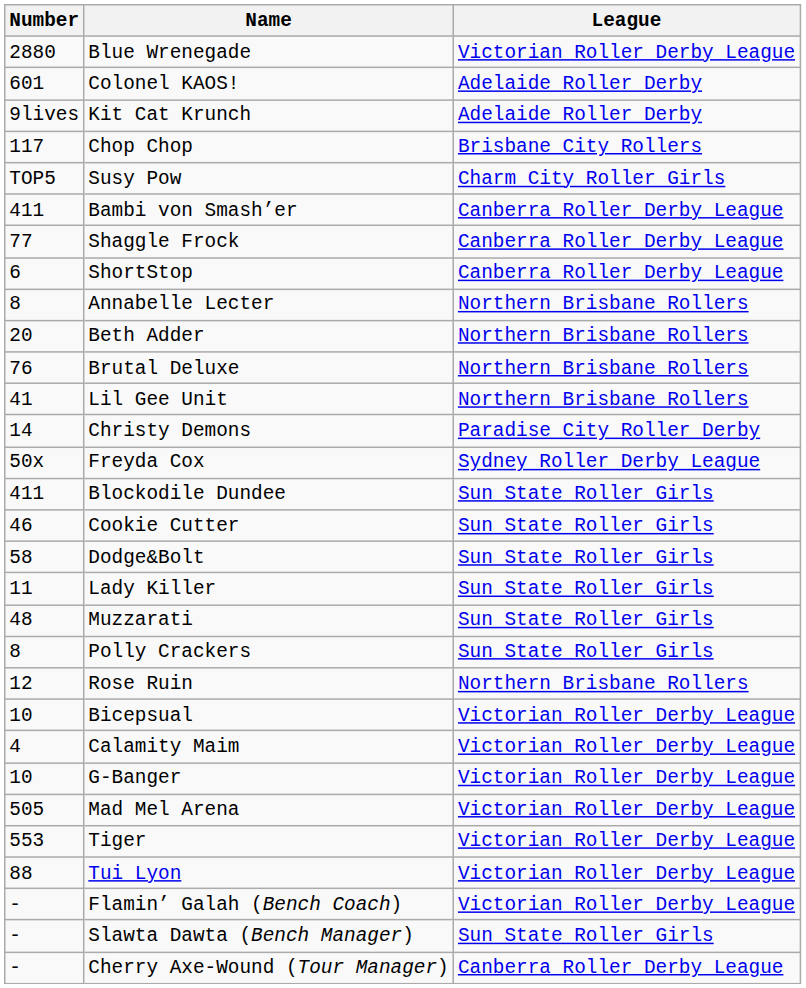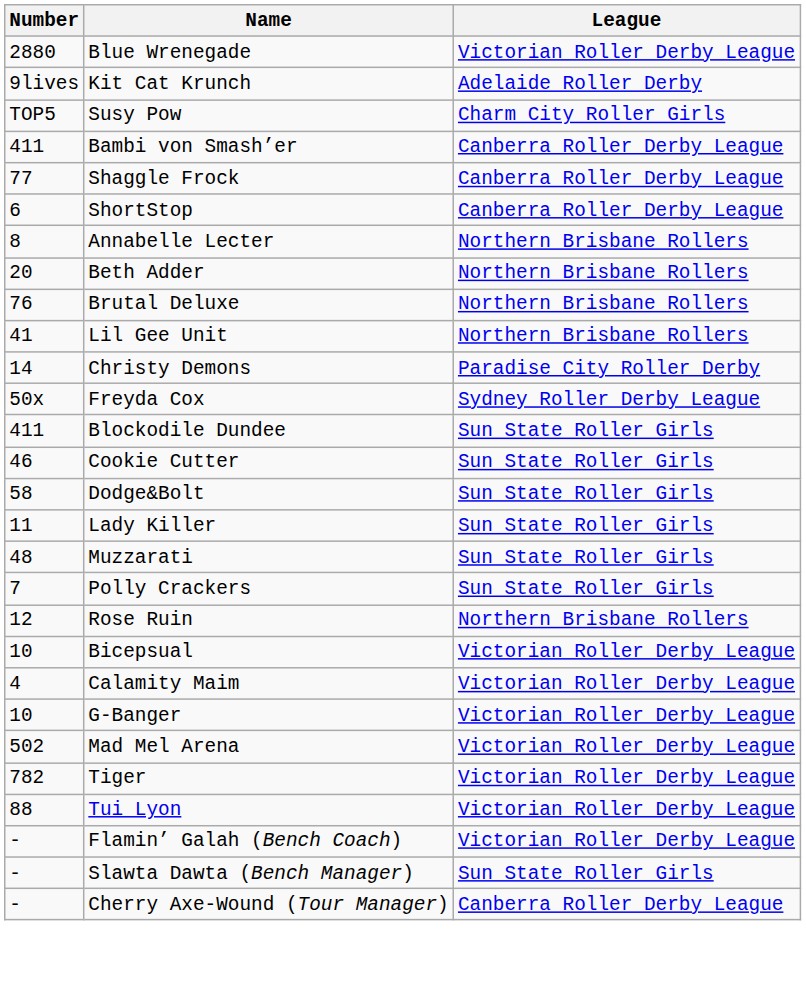 <table class="wikitable sortable">
 <tr>
 <th>Number</th>
 <th>Name</th>
 <th>League</th>
 </tr>
 <tr>
 <td>2880</td>
 <td>Blue Wrenegade</td>
 <td><a href='#'>Victorian Roller Derby League</a></td>
 </tr>
 <tr>
-<td>601</td>
-<td>Colonel KAOS!</td>
-<td><a href='#'>Adelaide Roller Derby</a></td>
-</tr>
-<tr>
 <td>9lives</td>
 <td>Kit Cat Krunch</td>
 <td><a href='#'>Adelaide Roller Derby</a></td>
-</tr>
-<tr>
-<td>117</td>
-<td>Chop Chop</td>
-<td><a href='#'>Brisbane City Rollers</a></td>
 </tr>
 <tr>
 <td>TOP5</td>
 <td>Susy Pow</td>
 <td><a href='#'>Charm City Roller Girls</a></td>
 </tr>
 <tr>
 <td>411</td>
 <td>Bambi von Smash’er</td>
 <td><a href='#'>Canberra Roller Derby League</a></td>
 </tr>
 <tr>
 <td>77</td>
 <td>Shaggle Frock</td>
 <td><a href='#'>Canberra Roller Derby League</a></td>
 </tr>
 <tr>
 <td>6</td>
 <td>ShortStop</td>
 <td><a href='#'>Canberra Roller Derby League</a></td>
 </tr>
 <tr>
 <td>8</td>
 <td>Annabelle Lecter</td>
 <td><a href='#'>Northern Brisbane Rollers</a></td>
 </tr>
 <tr>
 <td>20</td>
 <td>Beth Adder</td>
 <td><a href='#'>Northern Brisbane Rollers</a></td>
 </tr>
 <tr>
 <td>76</td>
 <td>Brutal Deluxe</td>
 <td><a href='#'>Northern Brisbane Rollers</a></td>
 </tr>
 <tr>
 <td>41</td>
 <td>Lil Gee Unit</td>
 <td><a href='#'>Northern Brisbane Rollers</a></td>
 </tr>
 <tr>
 <td>14</td>
 <td>Christy Demons</td>
 <td><a href='#'>Paradise City Roller Derby</a></td>
 </tr>
 <tr>
 <td>50x</td>
 <td>Freyda Cox</td>
 <td><a href='#'>Sydney Roller Derby League</a></td>
 </tr>
 <tr>
 <td>411</td>
 <td>Blockodile Dundee</td>
 <td><a href='#'>Sun State Roller Girls</a></td>
 </tr>
 <tr>
 <td>46</td>
 <td>Cookie Cutter</td>
 <td><a href='#'>Sun State Roller Girls</a></td>
 </tr>
 <tr>
 <td>58</td>
 <td>Dodge&Bolt</td>
 <td><a href='#'>Sun State Roller Girls</a></td>
 </tr>
 <tr>
 <td>11</td>
 <td>Lady Killer</td>
 <td><a href='#'>Sun State Roller Girls</a></td>
 </tr>
 <tr>
 <td>48</td>
 <td>Muzzarati</td>
 <td><a href='#'>Sun State Roller Girls</a></td>
 </tr>
 <tr>
-<td>8</td>
+<td>7</td>
 <td>Polly Crackers</td>
 <td><a href='#'>Sun State Roller Girls</a></td>
 </tr>
 <tr>
 <td>12</td>
 <td>Rose Ruin</td>
 <td><a href='#'>Northern Brisbane Rollers</a></td>
 </tr>
 <tr>
 <td>10</td>
 <td>Bicepsual</td>
 <td><a href='#'>Victorian Roller Derby League</a></td>
 </tr>
 <tr>
 <td>4</td>
 <td>Calamity Maim</td>
 <td><a href='#'>Victorian Roller Derby League</a></td>
 </tr>
 <tr>
 <td>10</td>
 <td>G-Banger</td>
 <td><a href='#'>Victorian Roller Derby League</a></td>
 </tr>
 <tr>
-<td>505</td>
+<td>502</td>
 <td>Mad Mel Arena</td>
 <td><a href='#'>Victorian Roller Derby League</a></td>
 </tr>
 <tr>
-<td>553</td>
+<td>782</td>
 <td>Tiger</td>
 <td><a href='#'>Victorian Roller Derby League</a></td>
 </tr>
 <tr>
 <td>88</td>
 <td><a href='#'>Tui Lyon</a></td>
 <td><a href='#'>Victorian Roller Derby League</a></td>
 </tr>
 <tr>
 <td>-</td>
 <td>Flamin’ Galah (<em>Bench Coach</em>)</td>
 <td><a href='#'>Victorian Roller Derby League</a></td>
 </tr>
 <tr>
 <td>-</td>
 <td>Slawta Dawta (<em>Bench Manager</em>)</td>
 <td><a href='#'>Sun State Roller Girls</a></td>
 </tr>
 <tr>
 <td>-</td>
 <td>Cherry Axe-Wound (<em>Tour Manager</em>)</td>
 <td><a href='#'>Canberra Roller Derby League</a></td>
 </tr>
 </table>
